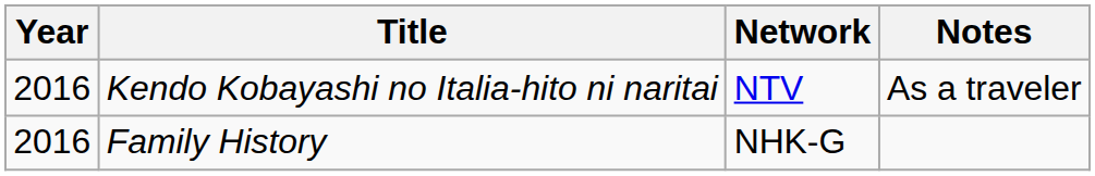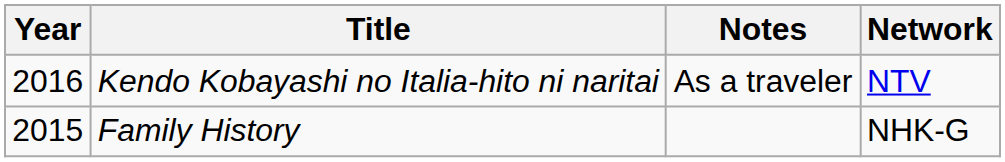 <table class="wikitable">
 <tr>
 <th>Year</th>
 <th>Title</th>
+<th>Notes</th>
 <th>Network</th>
-<th>Notes</th>
 </tr>
 <tr>
 <td>2016</td>
 <td><em>Kendo Kobayashi no Italia-hito ni naritai</em></td>
+<td>As a traveler</td>
 <td><a href='#'>NTV</a></td>
-<td>As a traveler</td>
 </tr>
 <tr>
-<td>2016</td>
+<td>2015</td>
 <td><em>Family History</em></td>
+<td></td>
 <td>NHK-G</td>
-<td></td>
 </tr>
 </table>
